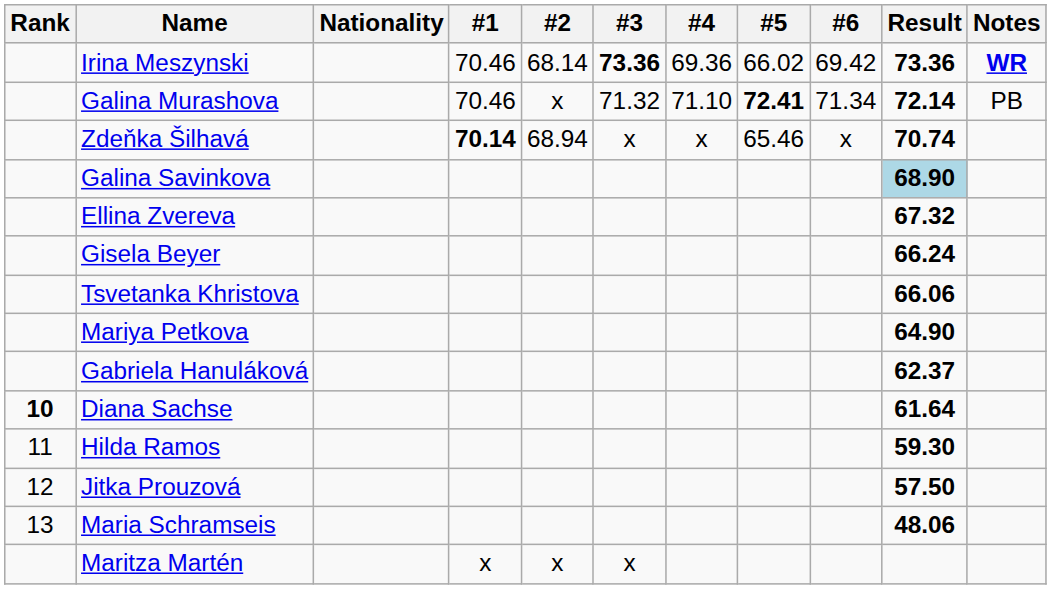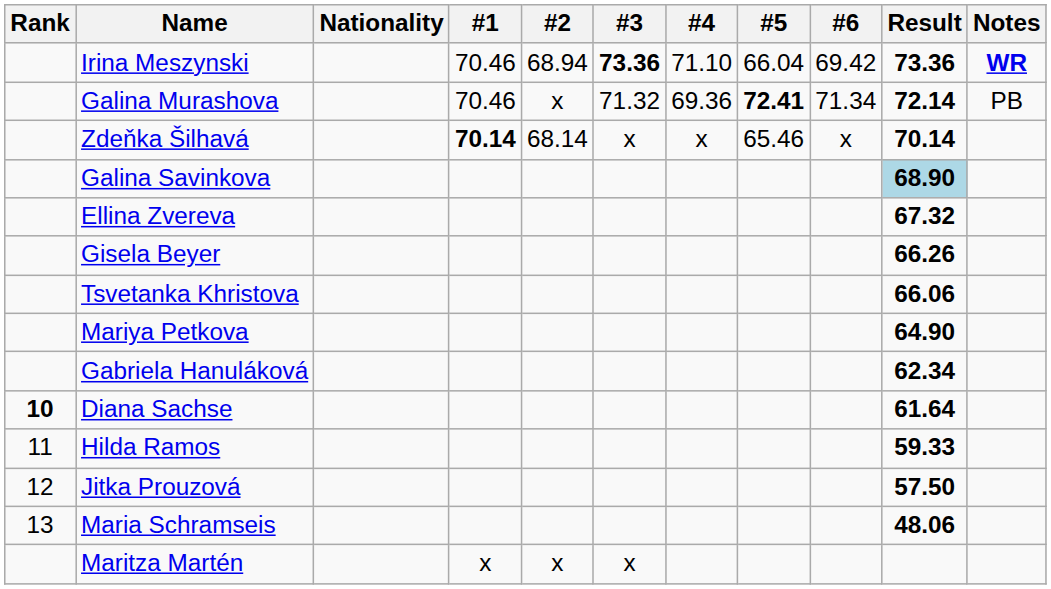 <table class="wikitable sortable" style="text-align:center">
 <tr>
 <th>Rank</th>
 <th>Name</th>
 <th>Nationality</th>
 <th>#1</th>
 <th>#2</th>
 <th>#3</th>
 <th>#4</th>
 <th>#5</th>
 <th>#6</th>
 <th>Result</th>
 <th>Notes</th>
 </tr>
 <tr>
 <td></td>
 <td align="left"><a href='#'>Irina Meszynski</a></td>
 <td align=left></td>
 <td>70.46</td>
-<td>68.14</td>
+<td>68.94</td>
 <td><strong>73.36</strong></td>
-<td>69.36</td>
-<td>66.02</td>
+<td>71.10</td>
+<td>66.04</td>
 <td>69.42</td>
 <td><strong>73.36</strong></td>
 <td><strong><a href='#'>WR</a></strong></td>
 </tr>
 <tr>
 <td></td>
 <td align="left"><a href='#'>Galina Murashova</a></td>
 <td align=left></td>
 <td>70.46</td>
 <td>x</td>
 <td>71.32</td>
-<td>71.10</td>
+<td>69.36</td>
 <td><strong>72.41</strong></td>
 <td>71.34</td>
 <td><strong>72.14</strong></td>
 <td>PB</td>
 </tr>
 <tr>
 <td></td>
 <td align="left"><a href='#'>Zdeňka Šilhavá</a></td>
 <td align=left></td>
 <td><strong>70.14</strong></td>
-<td>68.94</td>
+<td>68.14</td>
 <td>x</td>
 <td>x</td>
 <td>65.46</td>
 <td>x</td>
-<td><strong>70.74</strong></td>
+<td><strong>70.14</strong></td>
 <td></td>
 </tr>
 <tr>
 <td></td>
 <td align="left"><a href='#'>Galina Savinkova</a></td>
 <td align=left></td>
 <td></td>
 <td></td>
 <td></td>
 <td></td>
 <td></td>
 <td></td>
 <td style="background: lightblue;"><strong>68.90</strong></td>
 <td></td>
 </tr>
 <tr>
 <td></td>
 <td align="left"><a href='#'>Ellina Zvereva</a></td>
 <td align=left></td>
 <td></td>
 <td></td>
 <td></td>
 <td></td>
 <td></td>
 <td></td>
 <td><strong>67.32</strong></td>
 <td></td>
 </tr>
 <tr>
 <td></td>
 <td align="left"><a href='#'>Gisela Beyer</a></td>
 <td align=left></td>
 <td></td>
 <td></td>
 <td></td>
 <td></td>
 <td></td>
 <td></td>
-<td><strong>66.24</strong></td>
+<td><strong>66.26</strong></td>
 <td></td>
 </tr>
 <tr>
 <td></td>
 <td align="left"><a href='#'>Tsvetanka Khristova</a></td>
 <td align=left></td>
 <td></td>
 <td></td>
 <td></td>
 <td></td>
 <td></td>
 <td></td>
 <td><strong>66.06</strong></td>
 <td></td>
 </tr>
 <tr>
 <td></td>
 <td align="left"><a href='#'>Mariya Petkova</a></td>
 <td align=left></td>
 <td></td>
 <td></td>
 <td></td>
 <td></td>
 <td></td>
 <td></td>
 <td><strong>64.90</strong></td>
 <td></td>
 </tr>
 <tr>
 <td></td>
 <td align="left"><a href='#'>Gabriela Hanuláková</a></td>
 <td align=left></td>
 <td></td>
 <td></td>
 <td></td>
 <td></td>
 <td></td>
 <td></td>
-<td><strong>62.37</strong></td>
+<td><strong>62.34</strong></td>
 <td></td>
 </tr>
 <tr>
 <td><strong>10</strong></td>
 <td align="left"><a href='#'>Diana Sachse</a></td>
 <td align=left></td>
 <td></td>
 <td></td>
 <td></td>
 <td></td>
 <td></td>
 <td></td>
 <td><strong>61.64</strong></td>
 <td></td>
 </tr>
 <tr>
 <td>11</td>
 <td align="left"><a href='#'>Hilda Ramos</a></td>
 <td align=left></td>
 <td></td>
 <td></td>
 <td></td>
 <td></td>
 <td></td>
 <td></td>
-<td><strong>59.30</strong></td>
+<td><strong>59.33</strong></td>
 <td></td>
 </tr>
 <tr>
 <td>12</td>
 <td align="left"><a href='#'>Jitka Prouzová</a></td>
 <td align=left></td>
 <td></td>
 <td></td>
 <td></td>
 <td></td>
 <td></td>
 <td></td>
 <td><strong>57.50</strong></td>
 <td></td>
 </tr>
 <tr>
 <td>13</td>
 <td align="left"><a href='#'>Maria Schramseis</a></td>
 <td align=left></td>
 <td></td>
 <td></td>
 <td></td>
 <td></td>
 <td></td>
 <td></td>
 <td><strong>48.06</strong></td>
 <td></td>
 </tr>
 <tr>
 <td></td>
 <td align="left"><a href='#'>Maritza Martén</a></td>
 <td align=left></td>
 <td>x</td>
 <td>x</td>
 <td>x</td>
 <td></td>
 <td></td>
 <td></td>
 <td><strong></strong></td>
 <td></td>
 </tr>
 </table>
